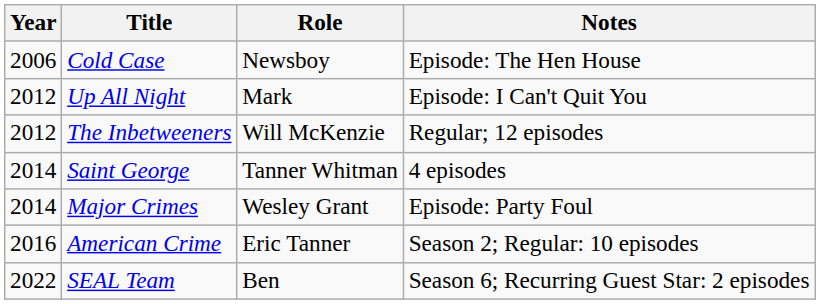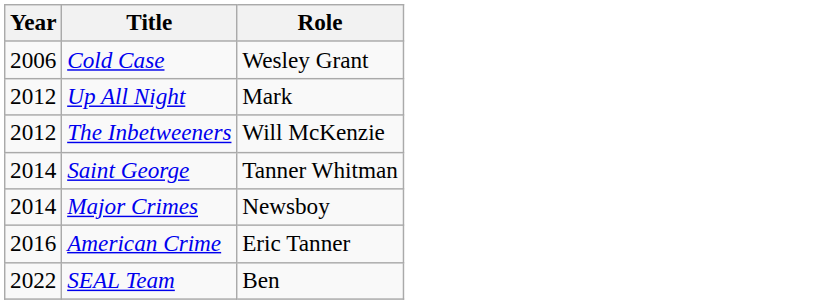 <table class="wikitable sortable">
 <tr>
 <th>Year</th>
 <th>Title</th>
 <th>Role</th>
-<th class="unsortable">Notes</th>
 </tr>
 <tr>
 <td>2006</td>
 <td><em><a href='#'>Cold Case</a></em></td>
-<td>Newsboy</td>
-<td>Episode: The Hen House</td>
+<td>Wesley Grant</td>
 </tr>
 <tr>
 <td>2012</td>
 <td><em><a href='#'>Up All Night</a></em></td>
 <td>Mark</td>
-<td>Episode: I Can't Quit You</td>
 </tr>
 <tr>
 <td>2012</td>
 <td><em><a href='#'>The Inbetweeners</a></em></td>
 <td>Will McKenzie</td>
-<td>Regular; 12 episodes</td>
 </tr>
 <tr>
 <td>2014</td>
 <td><em><a href='#'>Saint George</a></em></td>
 <td>Tanner Whitman</td>
-<td>4 episodes</td>
 </tr>
 <tr>
 <td>2014</td>
 <td><em><a href='#'>Major Crimes</a></em></td>
-<td>Wesley Grant</td>
-<td>Episode: Party Foul</td>
+<td>Newsboy</td>
 </tr>
 <tr>
 <td>2016</td>
 <td><em><a href='#'>American Crime</a></em></td>
 <td>Eric Tanner</td>
-<td>Season 2; Regular: 10 episodes</td>
 </tr>
 <tr>
 <td>2022</td>
 <td><em><a href='#'>SEAL Team</a></em></td>
 <td>Ben</td>
-<td>Season 6; Recurring Guest Star: 2 episodes</td>
 </tr>
 </table>
